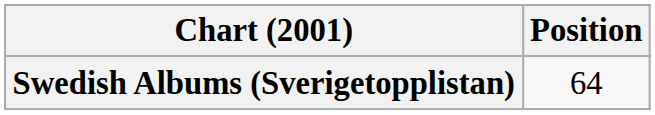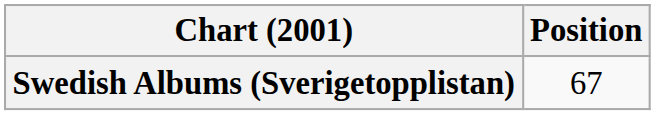 <table class="wikitable plainrowheaders" style="text-align:center">
 <tr>
 <th scope="col">Chart (2001)</th>
 <th scope="col">Position</th>
 </tr>
 <tr>
 <th scope="row">Swedish Albums (Sverigetopplistan)</th>
-<td>64</td>
+<td>67</td>
 </tr>
 </table>
